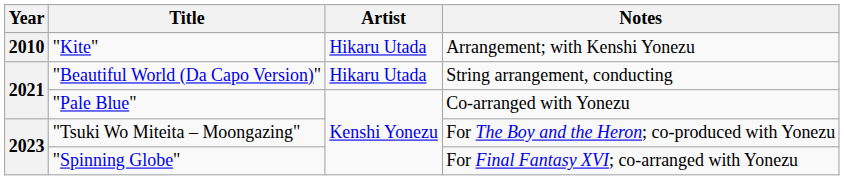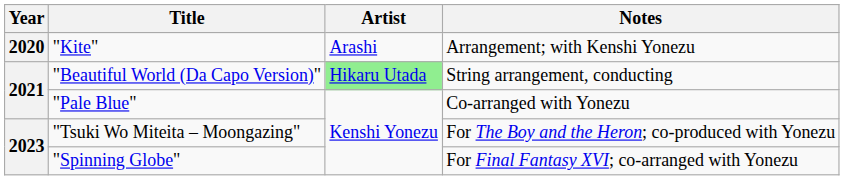 <table class="wikitable plainrowheaders sortable">
 <tr>
 <th scope="col">Year</th>
 <th scope="col">Title</th>
 <th scope="col">Artist</th>
 <th scope="col" class="unsortable">Notes</th>
 </tr>
 <tr>
-<th scope="row">2010</th>
+<th scope="row">2020</th>
 <td>"<a href='#'>Kite</a>"</td>
-<td><a href='#'>Hikaru Utada</a></td>
+<td><a href='#'>Arashi</a></td>
 <td>Arrangement; with Kenshi Yonezu</td>
 </tr>
 <tr>
 <th rowspan="2" scope="row">2021</th>
 <td>"<a href='#'>Beautiful World (Da Capo Version)</a>"</td>
-<td><a href='#'>Hikaru Utada</a></td>
+<td style="background: lightgreen;"><a href='#'>Hikaru Utada</a></td>
 <td>String arrangement, conducting</td>
 </tr>
 <tr>
 <td>"<a href='#'>Pale Blue</a>"</td>
 <td rowspan="3"><a href='#'>Kenshi Yonezu</a></td>
 <td>Co-arranged with Yonezu</td>
 </tr>
 <tr>
 <th rowspan="2" scope="row">2023</th>
 <td>"Tsuki Wo Miteita – Moongazing"</td>
 <td>For <em><a href='#'>The Boy and the Heron</a></em>; co-produced with Yonezu</td>
 </tr>
 <tr>
 <td>"<a href='#'>Spinning Globe</a>"</td>
 <td>For <em><a href='#'>Final Fantasy XVI</a></em>; co-arranged with Yonezu</td>
 </tr>
 </table>
